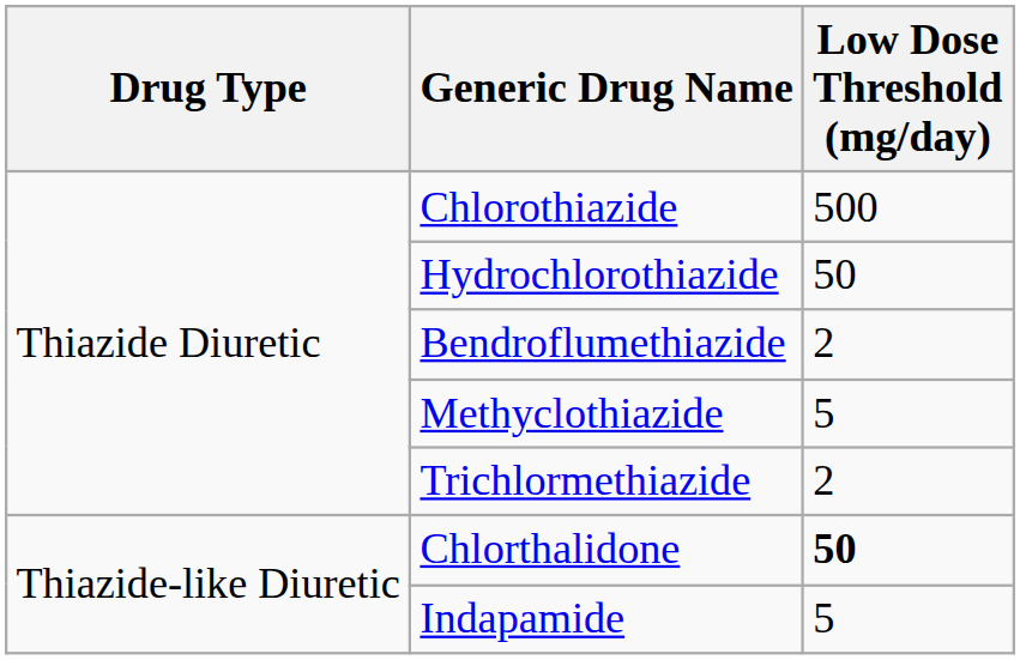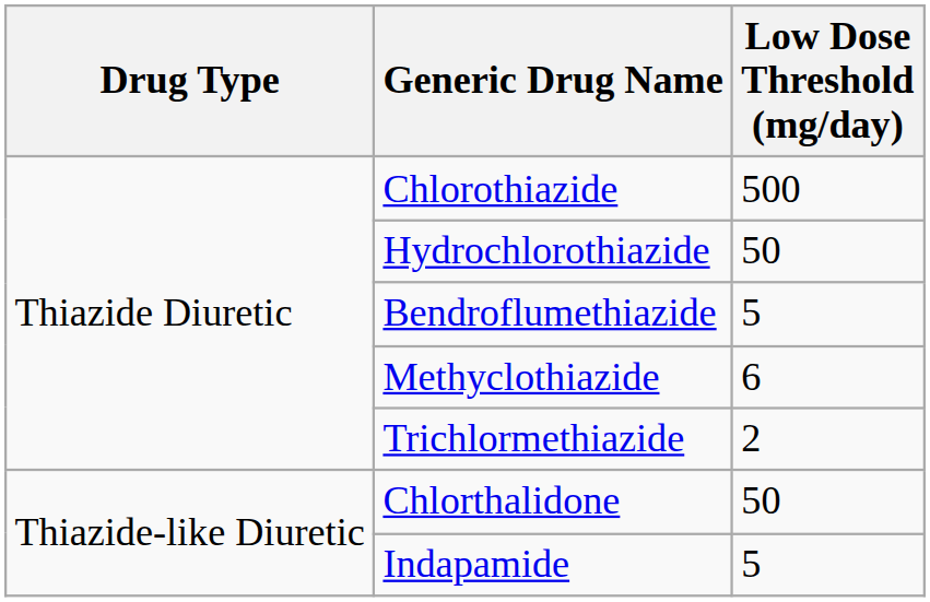 <table class="wikitable">
 <tr>
 <th>Drug Type</th>
 <th>Generic Drug Name</th>
 <th>Low Dose<br>Threshold<br>(mg/day)</th>
 </tr>
 <tr>
 <td rowspan="5">Thiazide Diuretic</td>
 <td><a href='#'>Chlorothiazide</a></td>
 <td>500</td>
 </tr>
 <tr>
 <td><a href='#'>Hydrochlorothiazide</a></td>
 <td>50</td>
 </tr>
 <tr>
 <td><a href='#'>Bendroflumethiazide</a></td>
-<td>2</td>
+<td>5</td>
 </tr>
 <tr>
 <td><a href='#'>Methyclothiazide</a></td>
-<td>5</td>
+<td>6</td>
 </tr>
 <tr>
 <td><a href='#'>Trichlormethiazide</a></td>
 <td>2</td>
 </tr>
 <tr>
 <td rowspan="2">Thiazide-like Diuretic</td>
 <td><a href='#'>Chlorthalidone</a></td>
-<td><strong>50</strong></td>
+<td>50</td>
 </tr>
 <tr>
 <td><a href='#'>Indapamide</a></td>
 <td>5</td>
 </tr>
 </table>
